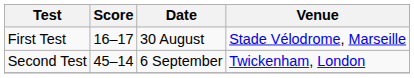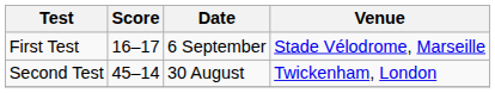 <table class="wikitable">
 <tr>
 <th>Test</th>
 <th>Score</th>
 <th>Date</th>
 <th>Venue</th>
 </tr>
 <tr>
 <td>First Test</td>
 <td align=center>16–17</td>
-<td>30 August</td>
+<td>6 September</td>
 <td><a href='#'>Stade Vélodrome</a>, <a href='#'>Marseille</a></td>
 </tr>
 <tr>
 <td>Second Test</td>
 <td align=center>45–14</td>
-<td>6 September</td>
+<td>30 August</td>
 <td><a href='#'>Twickenham</a>, <a href='#'>London</a></td>
 </tr>
 <tr>
 </tr>
 </table>
